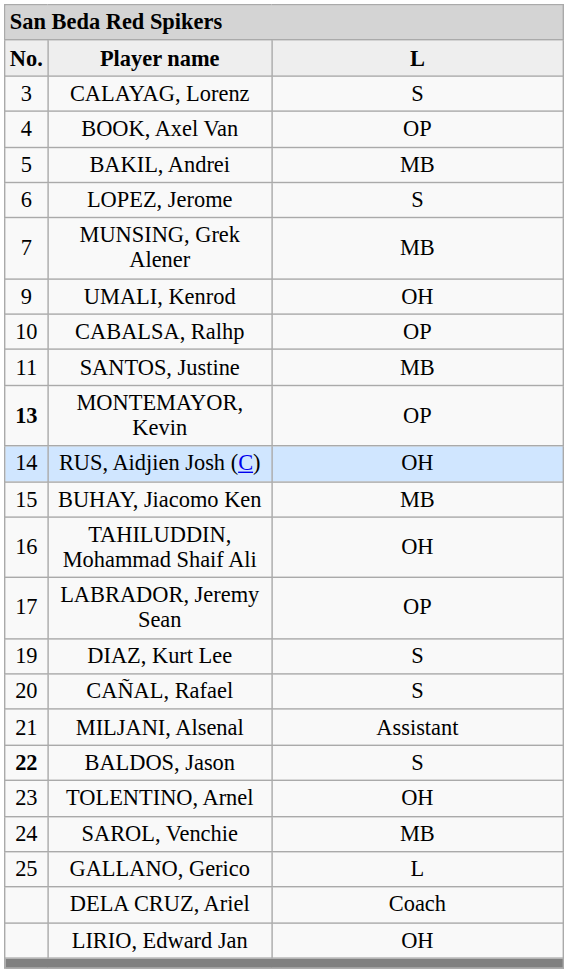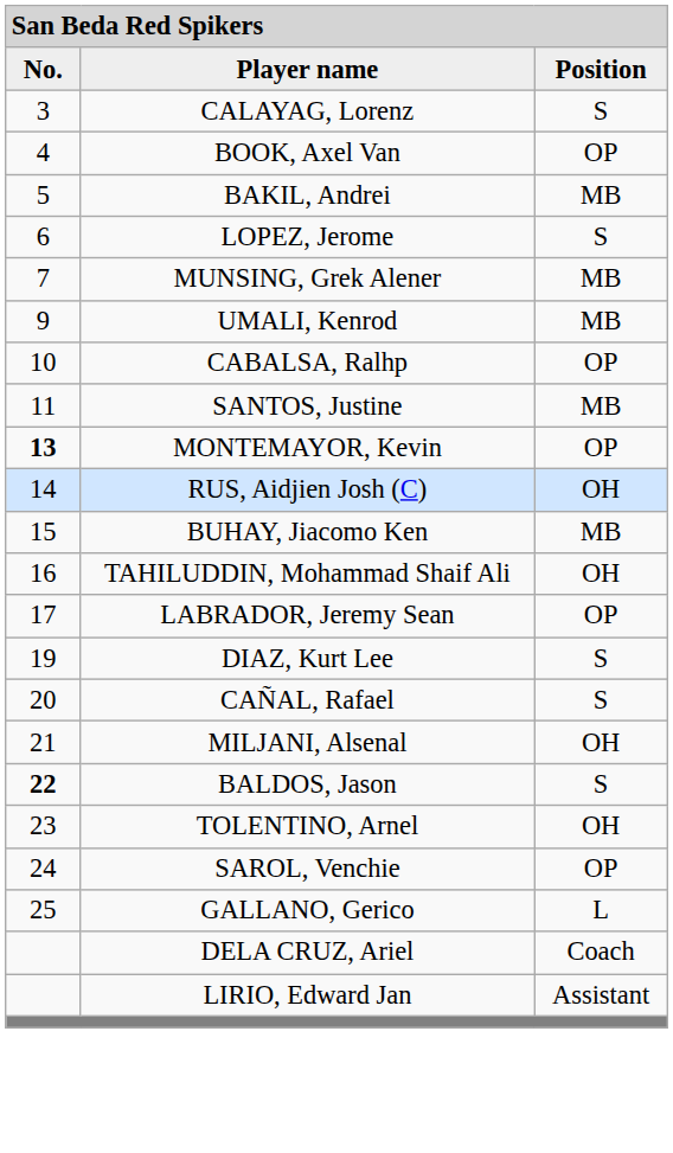 <table class='wikitable mw-collapsible mw-collapsed' style='text-align: center; font-size: 100%; width: 400px; border: none;'>
 <tr>
 <th style="background:#D4D4D4; text-align:left;" colspan=3> San Beda Red Spikers</th>
 </tr>
 <tr style="background:#EEEEEE; font-weight:bold;">
 <td width=5%>No.</td>
 <td width=40%>Player name</td>
-<td>L</td>
+<td width=5%>Position</td>
 </tr>
 <tr>
 <td>3</td>
 <td>CALAYAG, Lorenz</td>
 <td>S</td>
 </tr>
 <tr>
 <td>4</td>
 <td>BOOK, Axel Van</td>
 <td>OP</td>
 </tr>
 <tr>
 <td>5</td>
 <td>BAKIL, Andrei</td>
 <td>MB</td>
 </tr>
 <tr>
 <td>6</td>
 <td>LOPEZ, Jerome</td>
 <td>S</td>
 </tr>
 <tr>
 <td>7</td>
 <td>MUNSING, Grek Alener</td>
 <td>MB</td>
 </tr>
 <tr>
 <td>9</td>
 <td>UMALI, Kenrod</td>
-<td>OH</td>
+<td>MB</td>
 </tr>
 <tr>
 <td>10</td>
 <td>CABALSA, Ralhp</td>
 <td>OP</td>
 </tr>
 <tr>
 <td>11</td>
 <td>SANTOS, Justine</td>
 <td>MB</td>
 </tr>
 <tr>
 <td><strong>13</strong></td>
 <td>MONTEMAYOR, Kevin</td>
 <td>OP</td>
 </tr>
 <tr style="background: #D0E6FF">
 <td>14</td>
 <td>RUS, Aidjien Josh (<a href='#'>C</a>)</td>
 <td>OH</td>
 </tr>
 <tr>
 <td>15</td>
 <td>BUHAY, Jiacomo Ken</td>
 <td>MB</td>
 </tr>
 <tr>
 <td>16</td>
 <td>TAHILUDDIN, Mohammad Shaif Ali</td>
 <td>OH</td>
 </tr>
 <tr>
 <td>17</td>
 <td>LABRADOR, Jeremy Sean</td>
 <td>OP</td>
 </tr>
 <tr>
 <td>19</td>
 <td>DIAZ, Kurt Lee</td>
 <td>S</td>
 </tr>
 <tr>
 <td>20</td>
 <td>CAÑAL, Rafael</td>
 <td>S</td>
 </tr>
 <tr>
 <td>21</td>
 <td>MILJANI, Alsenal</td>
-<td>Assistant</td>
+<td>OH</td>
 </tr>
 <tr>
 <td><strong>22</strong></td>
 <td>BALDOS, Jason</td>
 <td>S</td>
 </tr>
 <tr>
 <td>23</td>
 <td>TOLENTINO, Arnel</td>
 <td>OH</td>
 </tr>
 <tr>
 <td>24</td>
 <td>SAROL, Venchie</td>
-<td>MB</td>
+<td>OP</td>
 </tr>
 <tr>
 <td>25</td>
 <td>GALLANO, Gerico</td>
 <td>L</td>
 </tr>
 <tr>
 <td></td>
 <td>DELA CRUZ, Ariel</td>
 <td>Coach</td>
 </tr>
 <tr>
 <td></td>
 <td>LIRIO, Edward Jan</td>
-<td>OH</td>
+<td>Assistant</td>
 </tr>
 <tr>
 <th style='background: grey;' colspan=3></th>
 </tr>
 </table>
